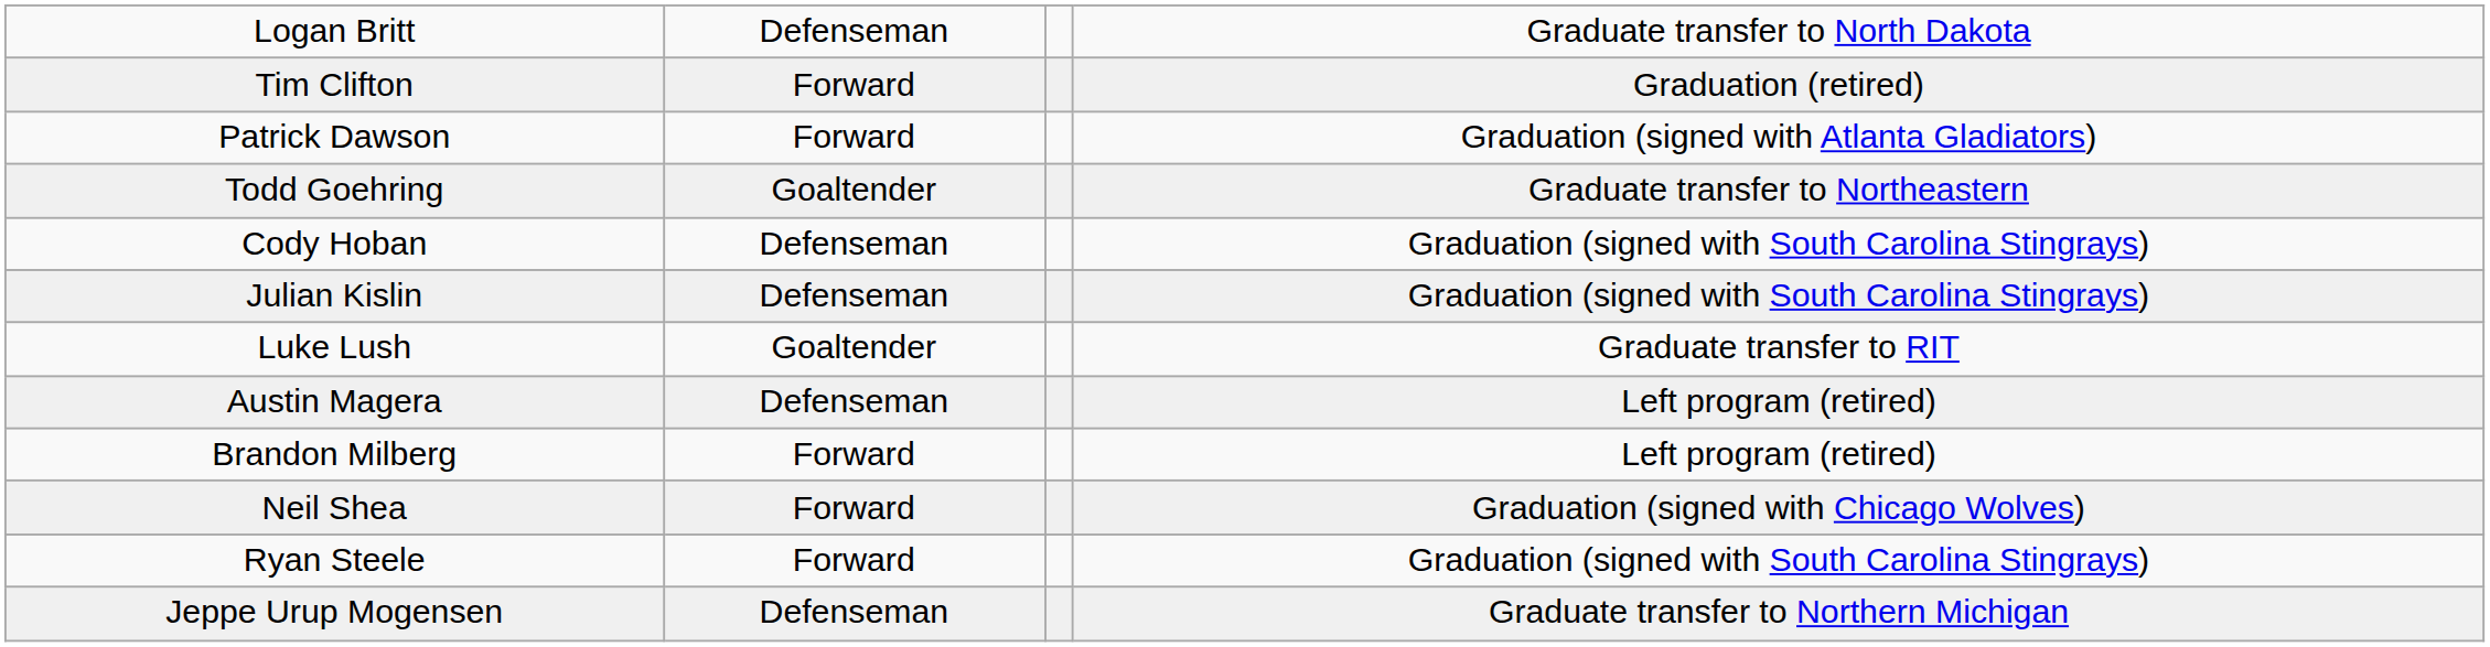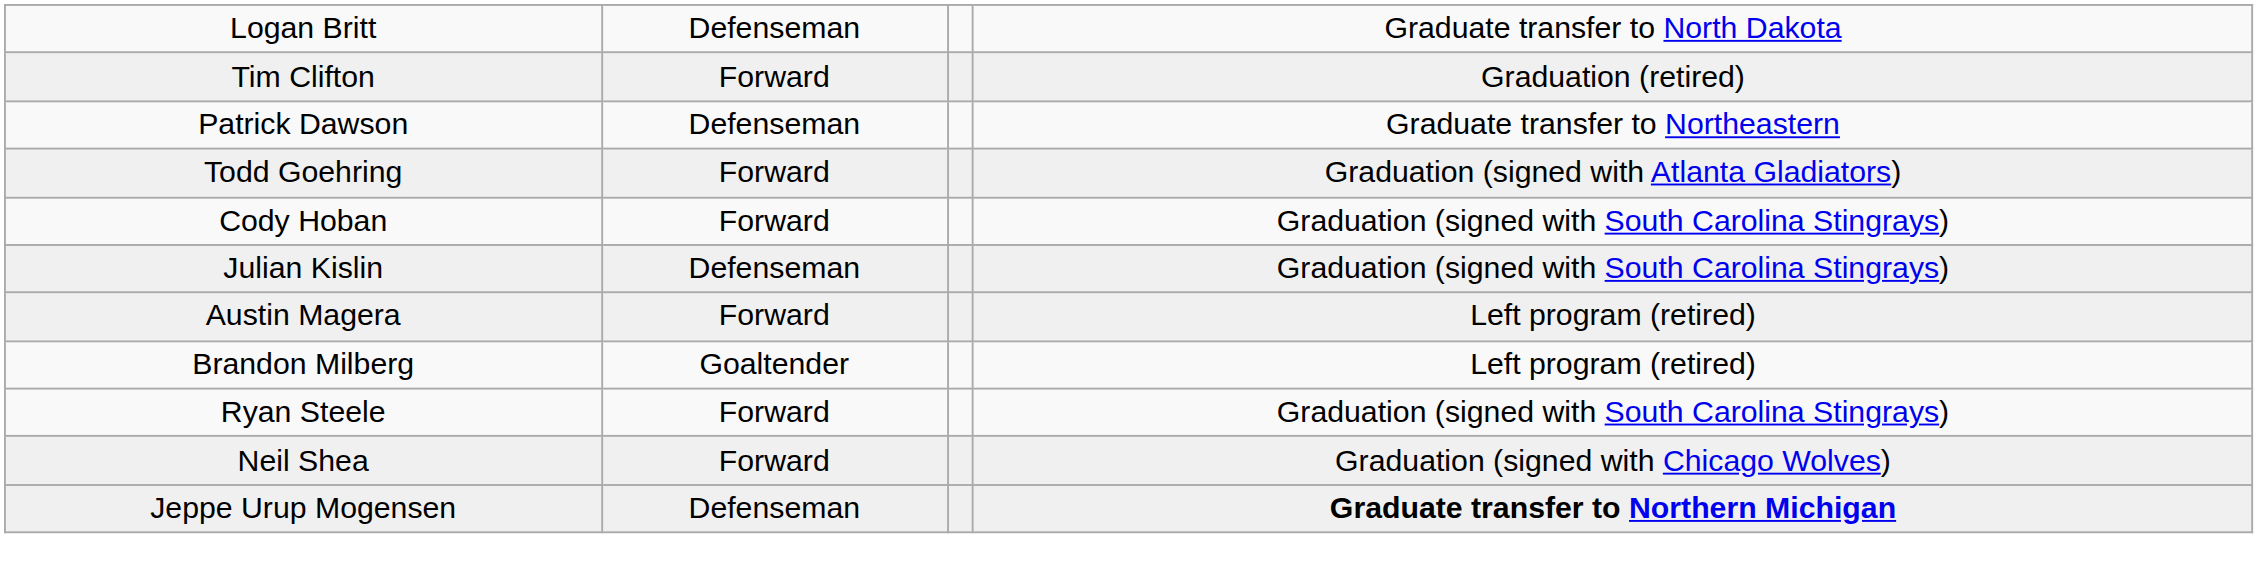 <table class="wikitable" width="60%">
 <tr align="center" bgcolor="">
 <td>Logan Britt</td>
 <td>Defenseman</td>
 <td></td>
 <td>Graduate transfer to <a href='#'>North Dakota</a></td>
 </tr>
 <tr align="center" bgcolor="f0f0f0">
 <td>Tim Clifton</td>
 <td>Forward</td>
 <td></td>
 <td>Graduation (retired)</td>
 </tr>
 <tr align="center" bgcolor="">
 <td>Patrick Dawson</td>
+<td>Defenseman</td>
+<td></td>
+<td>Graduate transfer to <a href='#'>Northeastern</a></td>
+</tr>
+<tr align="center" bgcolor="f0f0f0">
+<td>Todd Goehring</td>
 <td>Forward</td>
 <td></td>
 <td>Graduation (signed with <a href='#'>Atlanta Gladiators</a>)</td>
 </tr>
-<tr align="center" bgcolor="f0f0f0">
-<td>Todd Goehring</td>
-<td>Goaltender</td>
-<td></td>
-<td>Graduate transfer to <a href='#'>Northeastern</a></td>
-</tr>
 <tr align="center" bgcolor="">
 <td>Cody Hoban</td>
-<td>Defenseman</td>
+<td>Forward</td>
 <td></td>
 <td>Graduation (signed with <a href='#'>South Carolina Stingrays</a>)</td>
 </tr>
 <tr align="center" bgcolor="f0f0f0">
 <td>Julian Kislin</td>
 <td>Defenseman</td>
 <td></td>
 <td>Graduation (signed with <a href='#'>South Carolina Stingrays</a>)</td>
 </tr>
-<tr align="center" bgcolor="">
-<td>Luke Lush</td>
-<td>Goaltender</td>
-<td></td>
-<td>Graduate transfer to <a href='#'>RIT</a></td>
-</tr>
 <tr align="center" bgcolor="f0f0f0">
 <td>Austin Magera</td>
-<td>Defenseman</td>
+<td>Forward</td>
 <td></td>
 <td>Left program (retired)</td>
 </tr>
 <tr align="center" bgcolor="">
 <td>Brandon Milberg</td>
-<td>Forward</td>
+<td>Goaltender</td>
 <td></td>
 <td>Left program (retired)</td>
-</tr>
-<tr align="center" bgcolor="f0f0f0">
-<td>Neil Shea</td>
-<td>Forward</td>
-<td></td>
-<td>Graduation (signed with <a href='#'>Chicago Wolves</a>)</td>
 </tr>
 <tr align="center" bgcolor="">
 <td>Ryan Steele</td>
 <td>Forward</td>
 <td></td>
 <td>Graduation (signed with <a href='#'>South Carolina Stingrays</a>)</td>
 </tr>
 <tr align="center" bgcolor="f0f0f0">
+<td>Neil Shea</td>
+<td>Forward</td>
+<td></td>
+<td>Graduation (signed with <a href='#'>Chicago Wolves</a>)</td>
+</tr>
+<tr align="center" bgcolor="f0f0f0">
 <td>Jeppe Urup Mogensen</td>
 <td>Defenseman</td>
 <td></td>
-<td>Graduate transfer to <a href='#'>Northern Michigan</a></td>
+<td><strong>Graduate transfer to <a href='#'>Northern Michigan</a></strong></td>
 </tr>
 </table>
